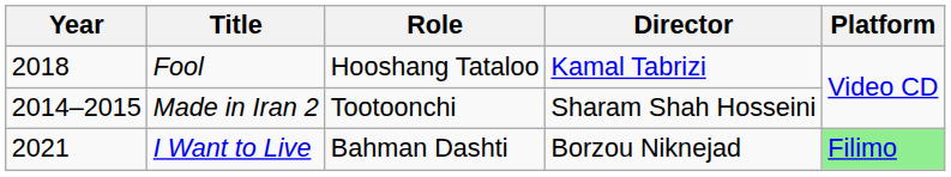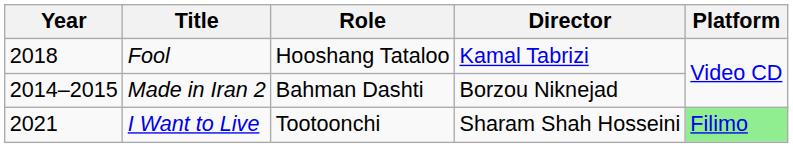 <table class="wikitable sortable">
 <tr>
 <th>Year</th>
 <th>Title</th>
 <th>Role</th>
 <th>Director</th>
 <th>Platform</th>
 </tr>
 <tr>
 <td>2018</td>
 <td><em>Fool</em></td>
 <td>Hooshang Tataloo</td>
 <td><a href='#'>Kamal Tabrizi</a></td>
 <td rowspan="2"><a href='#'>Video CD</a></td>
 </tr>
 <tr>
 <td>2014–2015</td>
 <td><em>Made in Iran 2</em></td>
-<td>Tootoonchi</td>
-<td>Sharam Shah Hosseini</td>
+<td>Bahman Dashti</td>
+<td>Borzou Niknejad</td>
 </tr>
 <tr>
 <td>2021</td>
 <td><em><a href='#'>I Want to Live</a></em></td>
-<td>Bahman Dashti</td>
-<td>Borzou Niknejad</td>
+<td>Tootoonchi</td>
+<td>Sharam Shah Hosseini</td>
 <td style="background: lightgreen;"><a href='#'>Filimo</a></td>
 </tr>
 </table>
